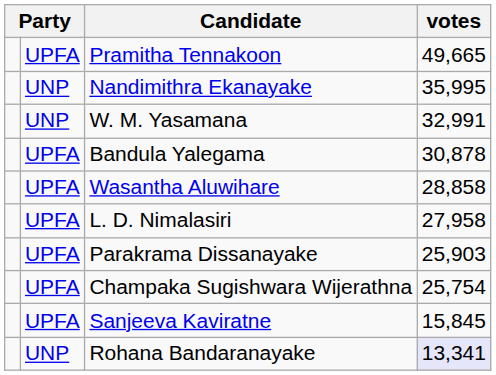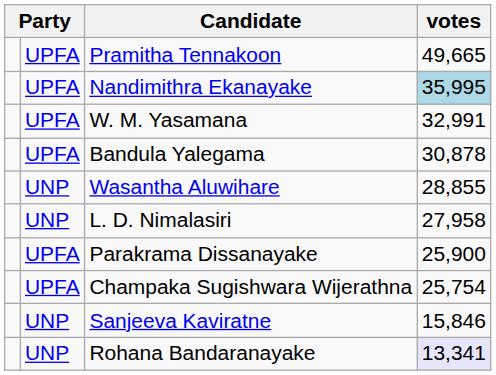 <table class="wikitable sortable mw-collapsible">
 <tr>
 <th colspan="2">Party</th>
 <th>Candidate</th>
 <th>votes</th>
 </tr>
 <tr>
 <td bgcolor=> </td>
 <td align=left><a href='#'>UPFA</a></td>
 <td><a href='#'>Pramitha Tennakoon</a></td>
 <td>49,665</td>
 </tr>
 <tr>
 <td bgcolor=> </td>
-<td align=left><a href='#'>UNP</a></td>
+<td align=left><a href='#'>UPFA</a></td>
 <td><a href='#'>Nandimithra Ekanayake</a></td>
-<td>35,995</td>
+<td style="background: lightblue;">35,995</td>
 </tr>
 <tr>
 <td bgcolor=> </td>
-<td align=left><a href='#'>UNP</a></td>
+<td align=left><a href='#'>UPFA</a></td>
 <td>W. M. Yasamana</td>
 <td>32,991</td>
 </tr>
 <tr>
 <td bgcolor=> </td>
 <td align=left><a href='#'>UPFA</a></td>
 <td>Bandula Yalegama</td>
 <td>30,878</td>
 </tr>
 <tr>
 <td bgcolor=> </td>
-<td align=left><a href='#'>UPFA</a></td>
+<td align=left><a href='#'>UNP</a></td>
 <td><a href='#'>Wasantha Aluwihare</a></td>
-<td>28,858</td>
+<td>28,855</td>
 </tr>
 <tr>
 <td bgcolor=> </td>
-<td align=left><a href='#'>UPFA</a></td>
+<td align=left><a href='#'>UNP</a></td>
 <td>L. D. Nimalasiri</td>
 <td>27,958</td>
 </tr>
 <tr>
 <td bgcolor=> </td>
 <td align=left><a href='#'>UPFA</a></td>
 <td>Parakrama Dissanayake</td>
-<td>25,903</td>
+<td>25,900</td>
 </tr>
 <tr>
 <td bgcolor=> </td>
 <td align=left><a href='#'>UPFA</a></td>
 <td>Champaka Sugishwara Wijerathna</td>
 <td>25,754</td>
 </tr>
 <tr>
 <td bgcolor=> </td>
-<td align=left><a href='#'>UPFA</a></td>
+<td align=left><a href='#'>UNP</a></td>
 <td><a href='#'>Sanjeeva Kaviratne</a></td>
-<td>15,845</td>
+<td>15,846</td>
 </tr>
 <tr>
 <td bgcolor=> </td>
 <td align=left><a href='#'>UNP</a></td>
 <td>Rohana Bandaranayake</td>
 <td style="background: lavender;">13,341</td>
 </tr>
 </table>
